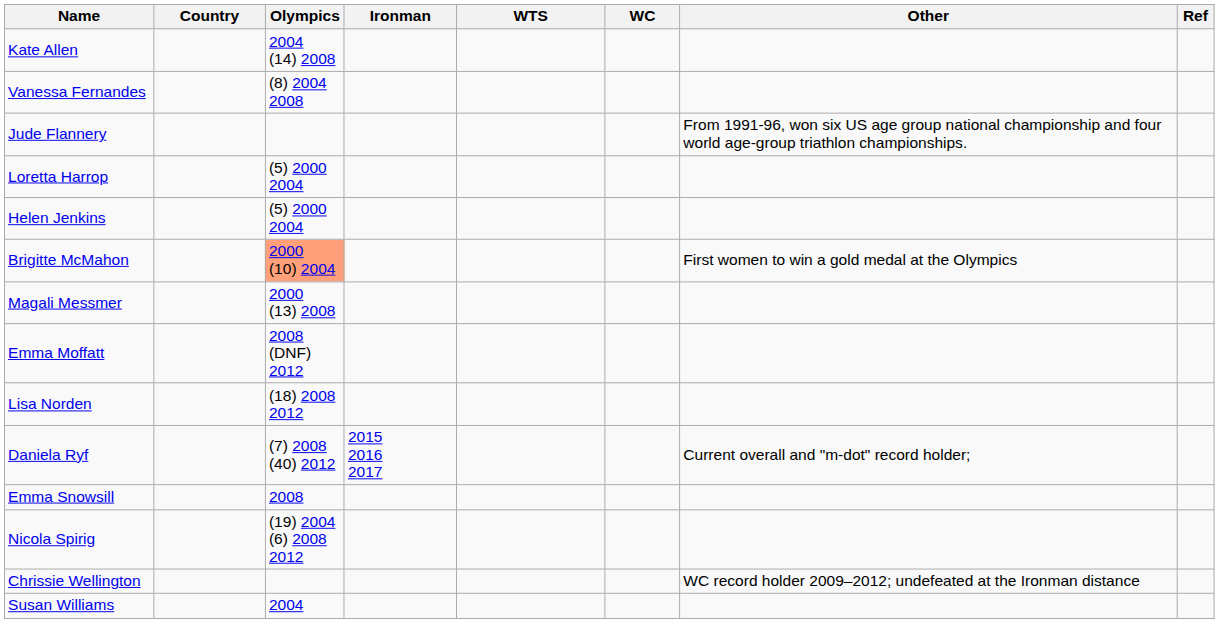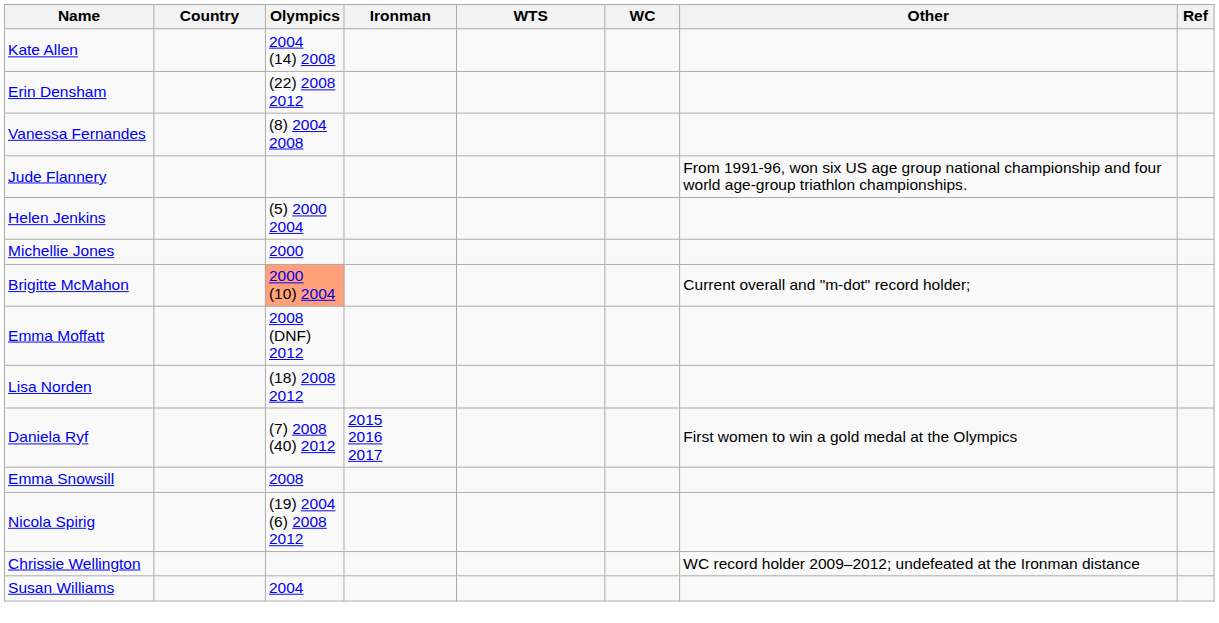 <table class="wikitable sortable">
 <tr>
 <th width=12%>Name</th>
 <th width=9%>Country</th>
 <th width=6%>Olympics</th>
 <th width=9%>Ironman</th>
 <th width=12%>WTS</th>
 <th width=6%>WC</th>
 <th width=40%>Other</th>
 <th width=3%>Ref</th>
 </tr>
 <tr>
 <td><a href='#'>Kate Allen</a></td>
 <td></td>
 <td> <a href='#'>2004</a> <br>   (14) <a href='#'>2008</a></td>
+<td></td>
+<td></td>
+<td></td>
+<td></td>
+<td></td>
+</tr>
+<tr>
+<td><a href='#'>Erin Densham</a></td>
+<td></td>
+<td>(22) <a href='#'>2008</a><br>    <a href='#'>2012</a></td>
 <td></td>
 <td></td>
 <td></td>
 <td></td>
 <td></td>
 </tr>
 <tr>
 <td><a href='#'>Vanessa Fernandes</a></td>
 <td></td>
 <td>(8) <a href='#'>2004</a><br>    <a href='#'>2008</a></td>
 <td></td>
 <td></td>
 <td></td>
 <td></td>
 <td></td>
 </tr>
 <tr>
 <td><a href='#'>Jude Flannery</a></td>
 <td></td>
 <td></td>
 <td></td>
 <td></td>
 <td></td>
 <td>From 1991-96, won six US age group national championship and four world age-group triathlon championships.</td>
 <td></td>
 </tr>
 <tr>
-<td><a href='#'>Loretta Harrop</a></td>
+<td><a href='#'>Helen Jenkins</a></td>
 <td></td>
 <td>(5) <a href='#'>2000</a><br>   <a href='#'>2004</a></td>
 <td></td>
 <td></td>
 <td></td>
 <td></td>
 <td></td>
 </tr>
 <tr>
-<td><a href='#'>Helen Jenkins</a></td>
+<td><a href='#'>Michellie Jones</a></td>
 <td></td>
-<td>(5) <a href='#'>2000</a><br>   <a href='#'>2004</a></td>
+<td> <a href='#'>2000</a></td>
 <td></td>
 <td></td>
 <td></td>
 <td></td>
 <td></td>
 </tr>
 <tr>
 <td><a href='#'>Brigitte McMahon</a></td>
 <td></td>
 <td style="background: lightsalmon;"> <a href='#'>2000</a><br>  (10) <a href='#'>2004</a></td>
 <td></td>
 <td></td>
 <td></td>
-<td>First women to win a gold medal at the Olympics</td>
-<td></td>
-</tr>
-<tr>
-<td><a href='#'>Magali Messmer</a></td>
-<td></td>
-<td> <a href='#'>2000</a> <br>   (13) <a href='#'>2008</a></td>
-<td></td>
-<td></td>
-<td></td>
-<td></td>
+<td>Current overall and "m-dot" record holder;</td>
 <td></td>
 </tr>
 <tr>
 <td><a href='#'>Emma Moffatt</a></td>
 <td></td>
 <td> <a href='#'>2008</a><br>   (DNF) <a href='#'>2012</a></td>
 <td></td>
 <td></td>
 <td></td>
 <td></td>
 <td></td>
 </tr>
 <tr>
 <td><a href='#'>Lisa Norden</a></td>
 <td></td>
 <td>(18) <a href='#'>2008</a><br>    <a href='#'>2012</a></td>
 <td></td>
 <td></td>
 <td></td>
 <td></td>
 <td></td>
 </tr>
 <tr>
 <td><a href='#'>Daniela Ryf</a></td>
 <td></td>
 <td>(7) <a href='#'>2008</a><br>(40) <a href='#'>2012</a></td>
 <td> <a href='#'>2015</a><br> <a href='#'>2016</a><br> <a href='#'>2017</a></td>
 <td></td>
 <td></td>
-<td>Current overall and "m-dot" record holder;</td>
+<td>First women to win a gold medal at the Olympics</td>
 <td></td>
 </tr>
 <tr>
 <td><a href='#'>Emma Snowsill</a></td>
 <td></td>
 <td> <a href='#'>2008</a></td>
 <td></td>
 <td></td>
 <td></td>
 <td></td>
 <td></td>
 </tr>
 <tr>
 <td><a href='#'>Nicola Spirig</a></td>
 <td></td>
 <td>(19) <a href='#'>2004</a><br>  (6) <a href='#'>2008</a><br>   <a href='#'>2012</a></td>
 <td></td>
 <td></td>
 <td></td>
 <td></td>
 <td></td>
 </tr>
 <tr>
 <td><a href='#'>Chrissie Wellington</a></td>
 <td></td>
 <td></td>
 <td></td>
 <td></td>
 <td></td>
 <td>WC record holder 2009–2012; undefeated at the Ironman distance</td>
 <td></td>
 </tr>
 <tr>
 <td><a href='#'>Susan Williams</a></td>
 <td></td>
 <td> <a href='#'>2004</a></td>
 <td></td>
 <td></td>
 <td></td>
 <td></td>
 <td></td>
 </tr>
 </table>
